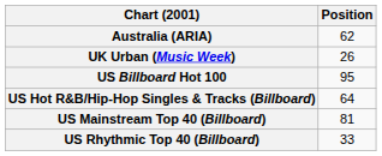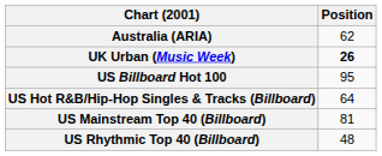 <table class="wikitable sortable plainrowheaders" style="text-align:center">
 <tr>
 <th scope="col">Chart (2001)</th>
 <th scope="col">Position</th>
 </tr>
 <tr>
 <th scope="row">Australia (ARIA)</th>
 <td>62</td>
 </tr>
 <tr>
 <th scope="row">UK Urban (<em><a href='#'>Music Week</a></em>)</th>
-<td>26</td>
+<td><strong>26</strong></td>
 </tr>
 <tr>
 <th scope="row">US <em>Billboard</em> Hot 100</th>
 <td>95</td>
 </tr>
 <tr>
 <th scope="row">US Hot R&B/Hip-Hop Singles & Tracks (<em>Billboard</em>)</th>
 <td>64</td>
 </tr>
 <tr>
 <th scope="row">US Mainstream Top 40 (<em>Billboard</em>)</th>
 <td>81</td>
 </tr>
 <tr>
 <th scope="row">US Rhythmic Top 40 (<em>Billboard</em>)</th>
-<td>33</td>
+<td>48</td>
 </tr>
 </table>
